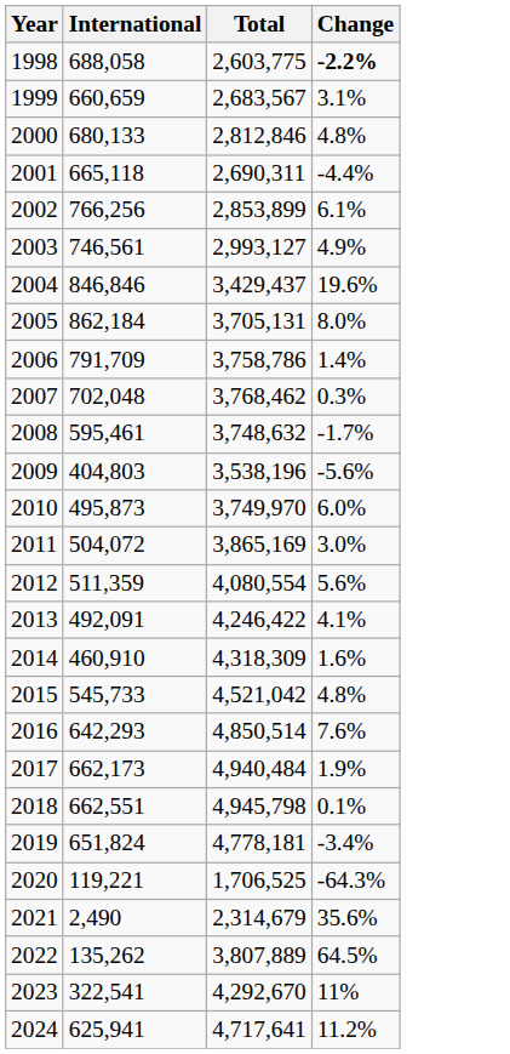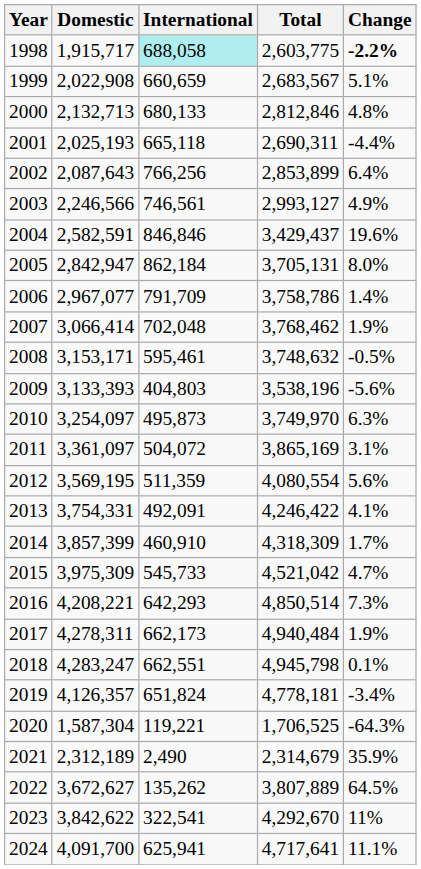 <table class="wikitable sortable">
 <tr>
 <th>Year</th>
+<th>Domestic</th>
 <th>International</th>
 <th>Total</th>
 <th>Change</th>
 </tr>
 <tr>
 <td>1998</td>
-<td>688,058</td>
+<td>1,915,717</td>
+<td style="background: paleturquoise;">688,058</td>
 <td>2,603,775</td>
 <td><strong> -2.2%</strong></td>
 </tr>
 <tr>
 <td>1999</td>
+<td>2,022,908</td>
 <td>660,659</td>
 <td>2,683,567</td>
-<td> 3.1%</td>
+<td> 5.1%</td>
 </tr>
 <tr>
 <td>2000</td>
+<td>2,132,713</td>
 <td>680,133</td>
 <td>2,812,846</td>
 <td> 4.8%</td>
 </tr>
 <tr>
 <td>2001</td>
+<td>2,025,193</td>
 <td>665,118</td>
 <td>2,690,311</td>
 <td> -4.4%</td>
 </tr>
 <tr>
 <td>2002</td>
+<td>2,087,643</td>
 <td>766,256</td>
 <td>2,853,899</td>
-<td> 6.1%</td>
+<td> 6.4%</td>
 </tr>
 <tr>
 <td>2003</td>
+<td>2,246,566</td>
 <td>746,561</td>
 <td>2,993,127</td>
 <td> 4.9%</td>
 </tr>
 <tr>
 <td>2004</td>
+<td>2,582,591</td>
 <td>846,846</td>
 <td>3,429,437</td>
 <td> 19.6%</td>
 </tr>
 <tr>
 <td>2005</td>
+<td>2,842,947</td>
 <td>862,184</td>
 <td>3,705,131</td>
 <td> 8.0%</td>
 </tr>
 <tr>
 <td>2006</td>
+<td>2,967,077</td>
 <td>791,709</td>
 <td>3,758,786</td>
 <td> 1.4%</td>
 </tr>
 <tr>
 <td>2007</td>
+<td>3,066,414</td>
 <td>702,048</td>
 <td>3,768,462</td>
-<td> 0.3%</td>
+<td> 1.9%</td>
 </tr>
 <tr>
 <td>2008</td>
+<td>3,153,171</td>
 <td>595,461</td>
 <td>3,748,632</td>
-<td> -1.7%</td>
+<td> -0.5%</td>
 </tr>
 <tr>
 <td>2009</td>
+<td>3,133,393</td>
 <td>404,803</td>
 <td>3,538,196</td>
 <td> -5.6%</td>
 </tr>
 <tr>
 <td>2010</td>
+<td>3,254,097</td>
 <td>495,873</td>
 <td>3,749,970</td>
-<td> 6.0%</td>
+<td> 6.3%</td>
 </tr>
 <tr>
 <td>2011</td>
+<td>3,361,097</td>
 <td>504,072</td>
 <td>3,865,169</td>
-<td> 3.0%</td>
+<td> 3.1%</td>
 </tr>
 <tr>
 <td>2012</td>
+<td>3,569,195</td>
 <td>511,359</td>
 <td>4,080,554</td>
 <td> 5.6%</td>
 </tr>
 <tr>
 <td>2013</td>
+<td>3,754,331</td>
 <td>492,091</td>
 <td>4,246,422</td>
 <td> 4.1%</td>
 </tr>
 <tr>
 <td>2014</td>
+<td>3,857,399</td>
 <td>460,910</td>
 <td>4,318,309</td>
-<td> 1.6%</td>
+<td> 1.7%</td>
 </tr>
 <tr>
 <td>2015</td>
+<td>3,975,309</td>
 <td>545,733</td>
 <td>4,521,042</td>
-<td> 4.8%</td>
+<td> 4.7%</td>
 </tr>
 <tr>
 <td>2016</td>
+<td>4,208,221</td>
 <td>642,293</td>
 <td>4,850,514</td>
-<td> 7.6%</td>
+<td> 7.3%</td>
 </tr>
 <tr>
 <td>2017</td>
+<td>4,278,311</td>
 <td>662,173</td>
 <td>4,940,484</td>
 <td> 1.9%</td>
 </tr>
 <tr>
 <td>2018</td>
+<td>4,283,247</td>
 <td>662,551</td>
 <td>4,945,798</td>
 <td> 0.1%</td>
 </tr>
 <tr>
 <td>2019</td>
+<td>4,126,357</td>
 <td>651,824</td>
 <td>4,778,181</td>
 <td> -3.4%</td>
 </tr>
 <tr>
 <td>2020</td>
+<td>1,587,304</td>
 <td>119,221</td>
 <td>1,706,525</td>
 <td> -64.3%</td>
 </tr>
 <tr>
 <td>2021</td>
+<td>2,312,189</td>
 <td>2,490</td>
 <td>2,314,679</td>
-<td> 35.6%</td>
+<td> 35.9%</td>
 </tr>
 <tr>
 <td>2022</td>
+<td>3,672,627</td>
 <td>135,262</td>
 <td>3,807,889</td>
 <td> 64.5%</td>
 </tr>
 <tr>
 <td>2023</td>
+<td>3,842,622</td>
 <td>322,541</td>
 <td>4,292,670</td>
 <td> 11%</td>
 </tr>
 <tr>
 <td>2024</td>
+<td>4,091,700</td>
 <td>625,941</td>
 <td>4,717,641</td>
-<td> 11.2%</td>
+<td> 11.1%</td>
 </tr>
 </table>
